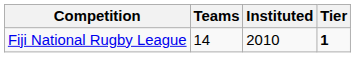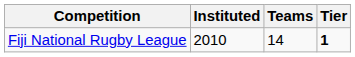 <table class="wikitable">
 <tr>
 <th>Competition</th>
+<th>Instituted</th>
 <th>Teams</th>
-<th>Instituted</th>
 <th>Tier</th>
 </tr>
 <tr>
 <td><a href='#'>Fiji National Rugby League</a></td>
+<td>2010</td>
 <td>14</td>
-<td>2010</td>
 <td><strong>1</strong></td>
 </tr>
 </table>
